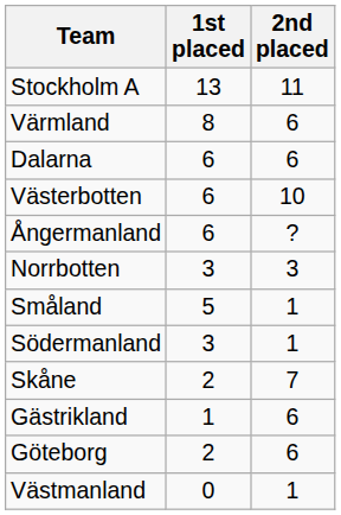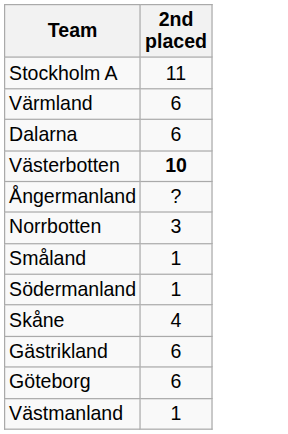 <table class="wikitable">
 <tr>
 <th align="left">Team</th>
-<th width="30">1st placed</th>
 <th width="30">2nd placed</th>
 </tr>
 <tr ALIGN="center">
 <td ALIGN="left">Stockholm A</td>
-<td>13</td>
 <td>11</td>
 </tr>
 <tr ALIGN="center">
 <td ALIGN="left">Värmland</td>
-<td>8</td>
 <td>6</td>
 </tr>
 <tr ALIGN="center">
 <td ALIGN="left">Dalarna</td>
 <td>6</td>
-<td>6</td>
 </tr>
 <tr ALIGN="center">
 <td ALIGN="left">Västerbotten</td>
-<td>6</td>
-<td>10</td>
+<td><strong>10</strong></td>
 </tr>
 <tr ALIGN="center">
 <td ALIGN="left">Ångermanland</td>
-<td>6</td>
 <td>?</td>
 </tr>
 <tr ALIGN="center">
 <td ALIGN="left">Norrbotten</td>
 <td>3</td>
-<td>3</td>
 </tr>
 <tr ALIGN="center">
 <td ALIGN="left">Småland</td>
-<td>5</td>
 <td>1</td>
 </tr>
 <tr ALIGN="center">
 <td ALIGN="left">Södermanland</td>
-<td>3</td>
 <td>1</td>
 </tr>
 <tr ALIGN="center">
 <td ALIGN="left">Skåne</td>
-<td>2</td>
-<td>7</td>
+<td>4</td>
 </tr>
 <tr ALIGN="center">
 <td ALIGN="left">Gästrikland</td>
-<td>1</td>
 <td>6</td>
 </tr>
 <tr ALIGN="center">
 <td ALIGN="left">Göteborg</td>
-<td>2</td>
 <td>6</td>
 </tr>
 <tr ALIGN="center">
 <td ALIGN="left">Västmanland</td>
-<td>0</td>
 <td>1</td>
 </tr>
 </table>
